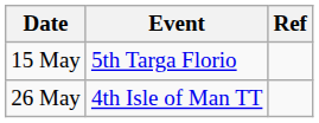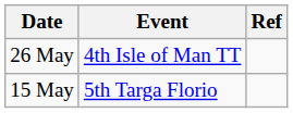 <table class="wikitable" style="font-size: 85%">
 <tr>
 <th>Date</th>
 <th>Event</th>
 <th>Ref</th>
 </tr>
 <tr>
+<td>26 May</td>
+<td><a href='#'>4th Isle of Man TT</a></td>
+<td></td>
+</tr>
+<tr>
 <td>15 May</td>
 <td><a href='#'>5th Targa Florio</a></td>
 <td></td>
 </tr>
-<tr>
-<td>26 May</td>
-<td><a href='#'>4th Isle of Man TT</a></td>
-<td></td>
-</tr>
 </table>
